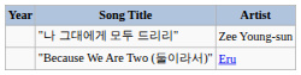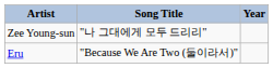 <table class="wikitable" style="font-size:95%;">
 <tr>
+<th style="background:#B0C4DE;">Artist</th>
+<th style="background:#B0C4DE;">Song Title</th>
 <th style="background:#B0C4DE;">Year</th>
-<th style="background:#B0C4DE;">Song Title</th>
-<th style="background:#B0C4DE;">Artist</th>
 </tr>
 <tr>
+<td>Zee Young-sun</td>
+<td>"나 그대에게 모두 드리리"</td>
 <td></td>
-<td>"나 그대에게 모두 드리리"</td>
-<td>Zee Young-sun</td>
 </tr>
 <tr>
+<td><a href='#'>Eru</a></td>
+<td>"Because We Are Two (둘이라서)"</td>
 <td></td>
-<td>"Because We Are Two (둘이라서)"</td>
-<td><a href='#'>Eru</a></td>
 </tr>
 </table>
